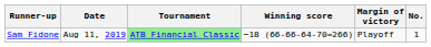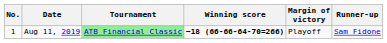 <table class="wikitable" style="font-size:95%;">
 <tr>
-<th>Runner-up</th>
+<th>No.</th>
 <th>Date</th>
 <th>Tournament</th>
 <th>Winning score</th>
 <th>Margin of<br>victory</th>
-<th>No.</th>
+<th>Runner-up</th>
 </tr>
 <tr>
-<td> <a href='#'>Sam Fidone</a></td>
+<td align=center>1</td>
 <td align=right>Aug 11, <a href='#'>2019</a></td>
 <td style="background: lightgreen;"><a href='#'>ATB Financial Classic</a></td>
-<td>−18 (66-66-64-70=266)</td>
+<td><strong>−18 (66-66-64-70=266)</strong></td>
 <td>Playoff</td>
-<td align=center>1</td>
+<td> <a href='#'>Sam Fidone</a></td>
 </tr>
 </table>
